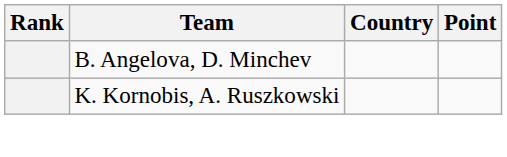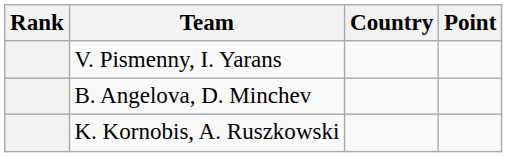 <table class="wikitable sortable">
 <tr>
 <th>Rank</th>
 <th>Team</th>
 <th>Country</th>
 <th>Point</th>
+</tr>
+<tr>
+<th></th>
+<td>V. Pismenny, I. Yarans</td>
+<td></td>
+<td></td>
 </tr>
 <tr>
 <th></th>
 <td>B. Angelova, D. Minchev</td>
 <td></td>
 <td></td>
 </tr>
 <tr>
 <th></th>
 <td>K. Kornobis, A. Ruszkowski</td>
 <td></td>
 <td></td>
 </tr>
 </table>
